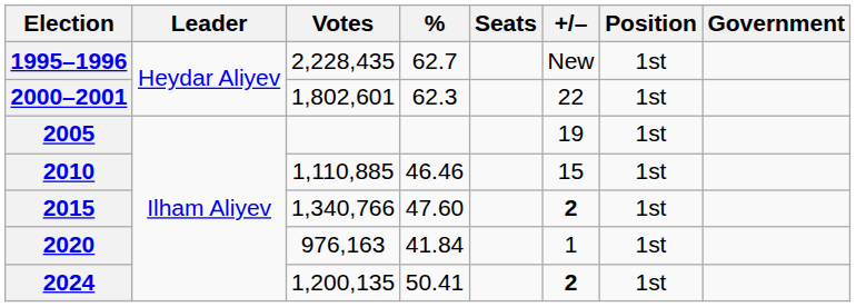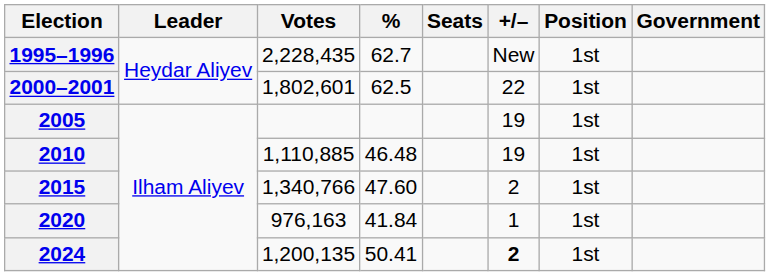 <table class=wikitable style=text-align:center>
 <tr>
 <th>Election</th>
 <th>Leader</th>
 <th>Votes</th>
 <th>%</th>
 <th>Seats</th>
 <th>+/–</th>
 <th>Position</th>
 <th>Government</th>
 </tr>
 <tr>
 <th><a href='#'>1995–1996</a></th>
 <td rowspan=2><a href='#'>Heydar Aliyev</a></td>
 <td>2,228,435</td>
 <td>62.7</td>
 <td></td>
 <td>New</td>
 <td> 1st</td>
 <td></td>
 </tr>
 <tr>
 <th><a href='#'>2000–2001</a></th>
 <td>1,802,601</td>
-<td>62.3</td>
+<td>62.5</td>
 <td></td>
 <td> 22</td>
 <td> 1st</td>
 <td></td>
 </tr>
 <tr>
 <th><a href='#'>2005</a></th>
 <td rowspan=5><a href='#'>Ilham Aliyev</a></td>
 <td></td>
 <td></td>
 <td></td>
 <td> 19</td>
 <td> 1st</td>
 <td></td>
 </tr>
 <tr>
 <th><a href='#'>2010</a></th>
 <td>1,110,885</td>
-<td>46.46</td>
+<td>46.48</td>
 <td></td>
-<td> 15</td>
+<td> 19</td>
 <td> 1st</td>
 <td></td>
 </tr>
 <tr>
 <th><a href='#'>2015</a></th>
 <td>1,340,766</td>
 <td>47.60</td>
 <td></td>
-<td><strong> 2</strong></td>
+<td> 2</td>
 <td> 1st</td>
 <td></td>
 </tr>
 <tr>
 <th><a href='#'>2020</a></th>
 <td>976,163</td>
 <td>41.84</td>
 <td></td>
 <td> 1</td>
 <td> 1st</td>
 <td></td>
 </tr>
 <tr>
 <th><a href='#'>2024</a></th>
 <td>1,200,135</td>
 <td>50.41</td>
 <td></td>
 <td><strong> 2</strong></td>
 <td> 1st</td>
 <td></td>
 </tr>
 </table>
